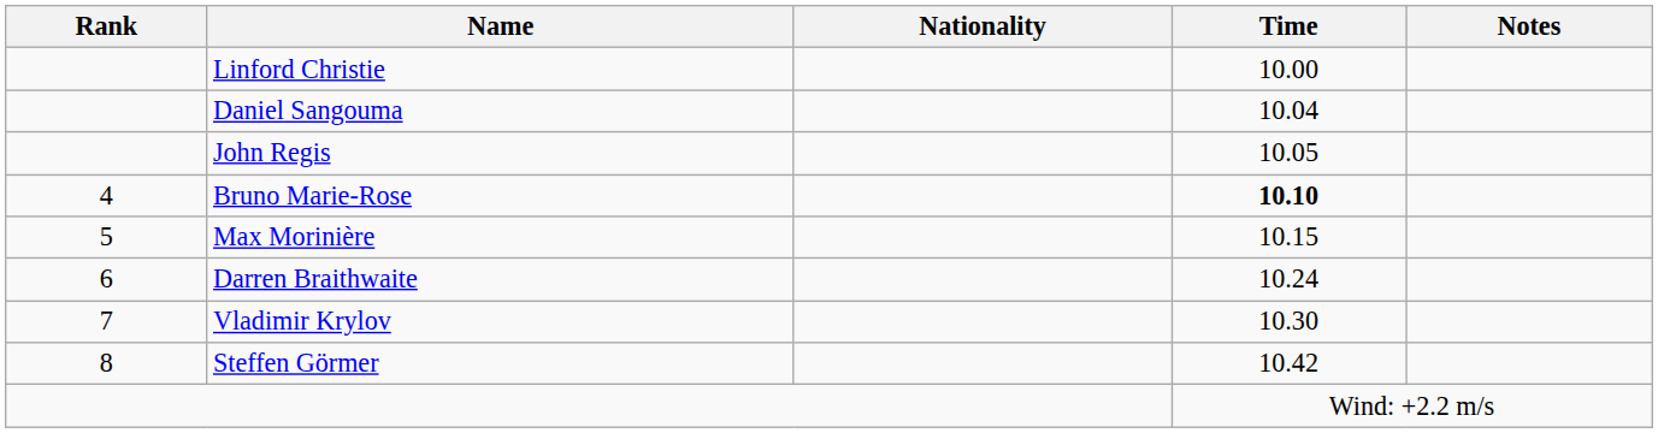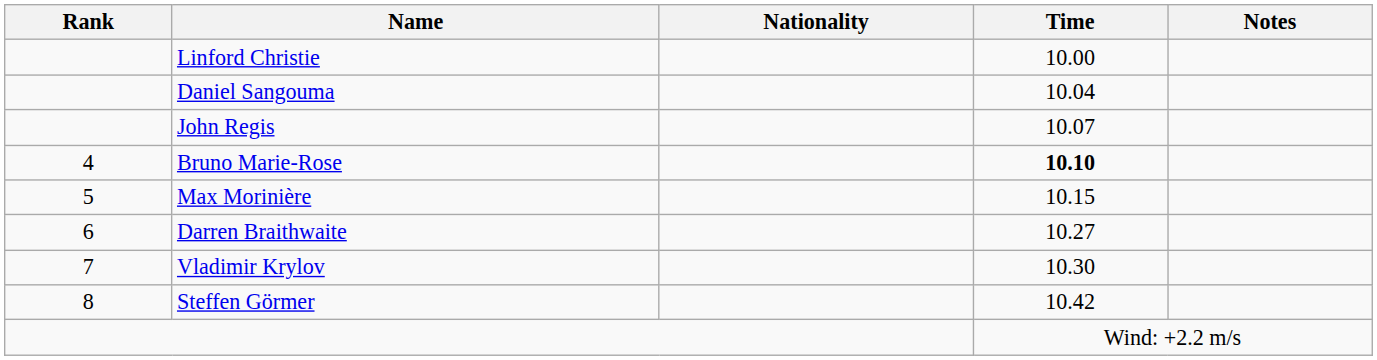 <table class="wikitable sortable" style="text-align:center;width: 50%">
 <tr>
 <th>Rank</th>
 <th>Name</th>
 <th>Nationality</th>
 <th>Time</th>
 <th>Notes</th>
 </tr>
 <tr>
 <td></td>
 <td align=left><a href='#'>Linford Christie</a></td>
 <td align=left></td>
 <td>10.00</td>
 <td></td>
 </tr>
 <tr>
 <td></td>
 <td align=left><a href='#'>Daniel Sangouma</a></td>
 <td align=left></td>
 <td>10.04</td>
 <td></td>
 </tr>
 <tr>
 <td></td>
 <td align=left><a href='#'>John Regis</a></td>
 <td align=left></td>
-<td>10.05</td>
+<td>10.07</td>
 <td></td>
 </tr>
 <tr>
 <td>4</td>
 <td align=left><a href='#'>Bruno Marie-Rose</a></td>
 <td align=left></td>
 <td><strong>10.10</strong></td>
 <td></td>
 </tr>
 <tr>
 <td>5</td>
 <td align=left><a href='#'>Max Morinière</a></td>
 <td align=left></td>
 <td>10.15</td>
 <td></td>
 </tr>
 <tr>
 <td>6</td>
 <td align=left><a href='#'>Darren Braithwaite</a></td>
 <td align=left></td>
-<td>10.24</td>
+<td>10.27</td>
 <td></td>
 </tr>
 <tr>
 <td>7</td>
 <td align=left><a href='#'>Vladimir Krylov</a></td>
 <td align=left></td>
 <td>10.30</td>
 <td></td>
 </tr>
 <tr>
 <td>8</td>
 <td align=left><a href='#'>Steffen Görmer</a></td>
 <td align=left></td>
 <td>10.42</td>
 <td></td>
 </tr>
 <tr>
 <td colspan="3"></td>
 <td colspan="2">Wind: +2.2 m/s</td>
 </tr>
 </table>
